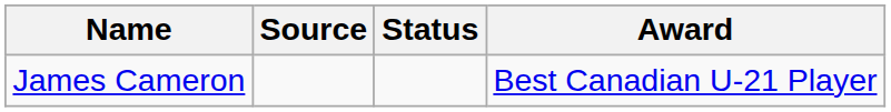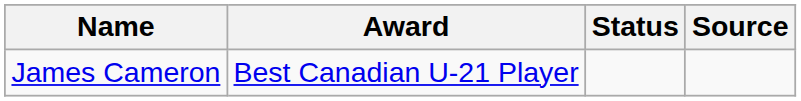 <table class="wikitable">
 <tr>
 <th>Name</th>
+<th>Award</th>
+<th>Status</th>
 <th>Source</th>
-<th>Status</th>
-<th>Award</th>
 </tr>
 <tr>
 <td><a href='#'>James Cameron</a></td>
+<td><a href='#'>Best Canadian U-21 Player</a></td>
 <td></td>
 <td></td>
-<td><a href='#'>Best Canadian U-21 Player</a></td>
 </tr>
 </table>
